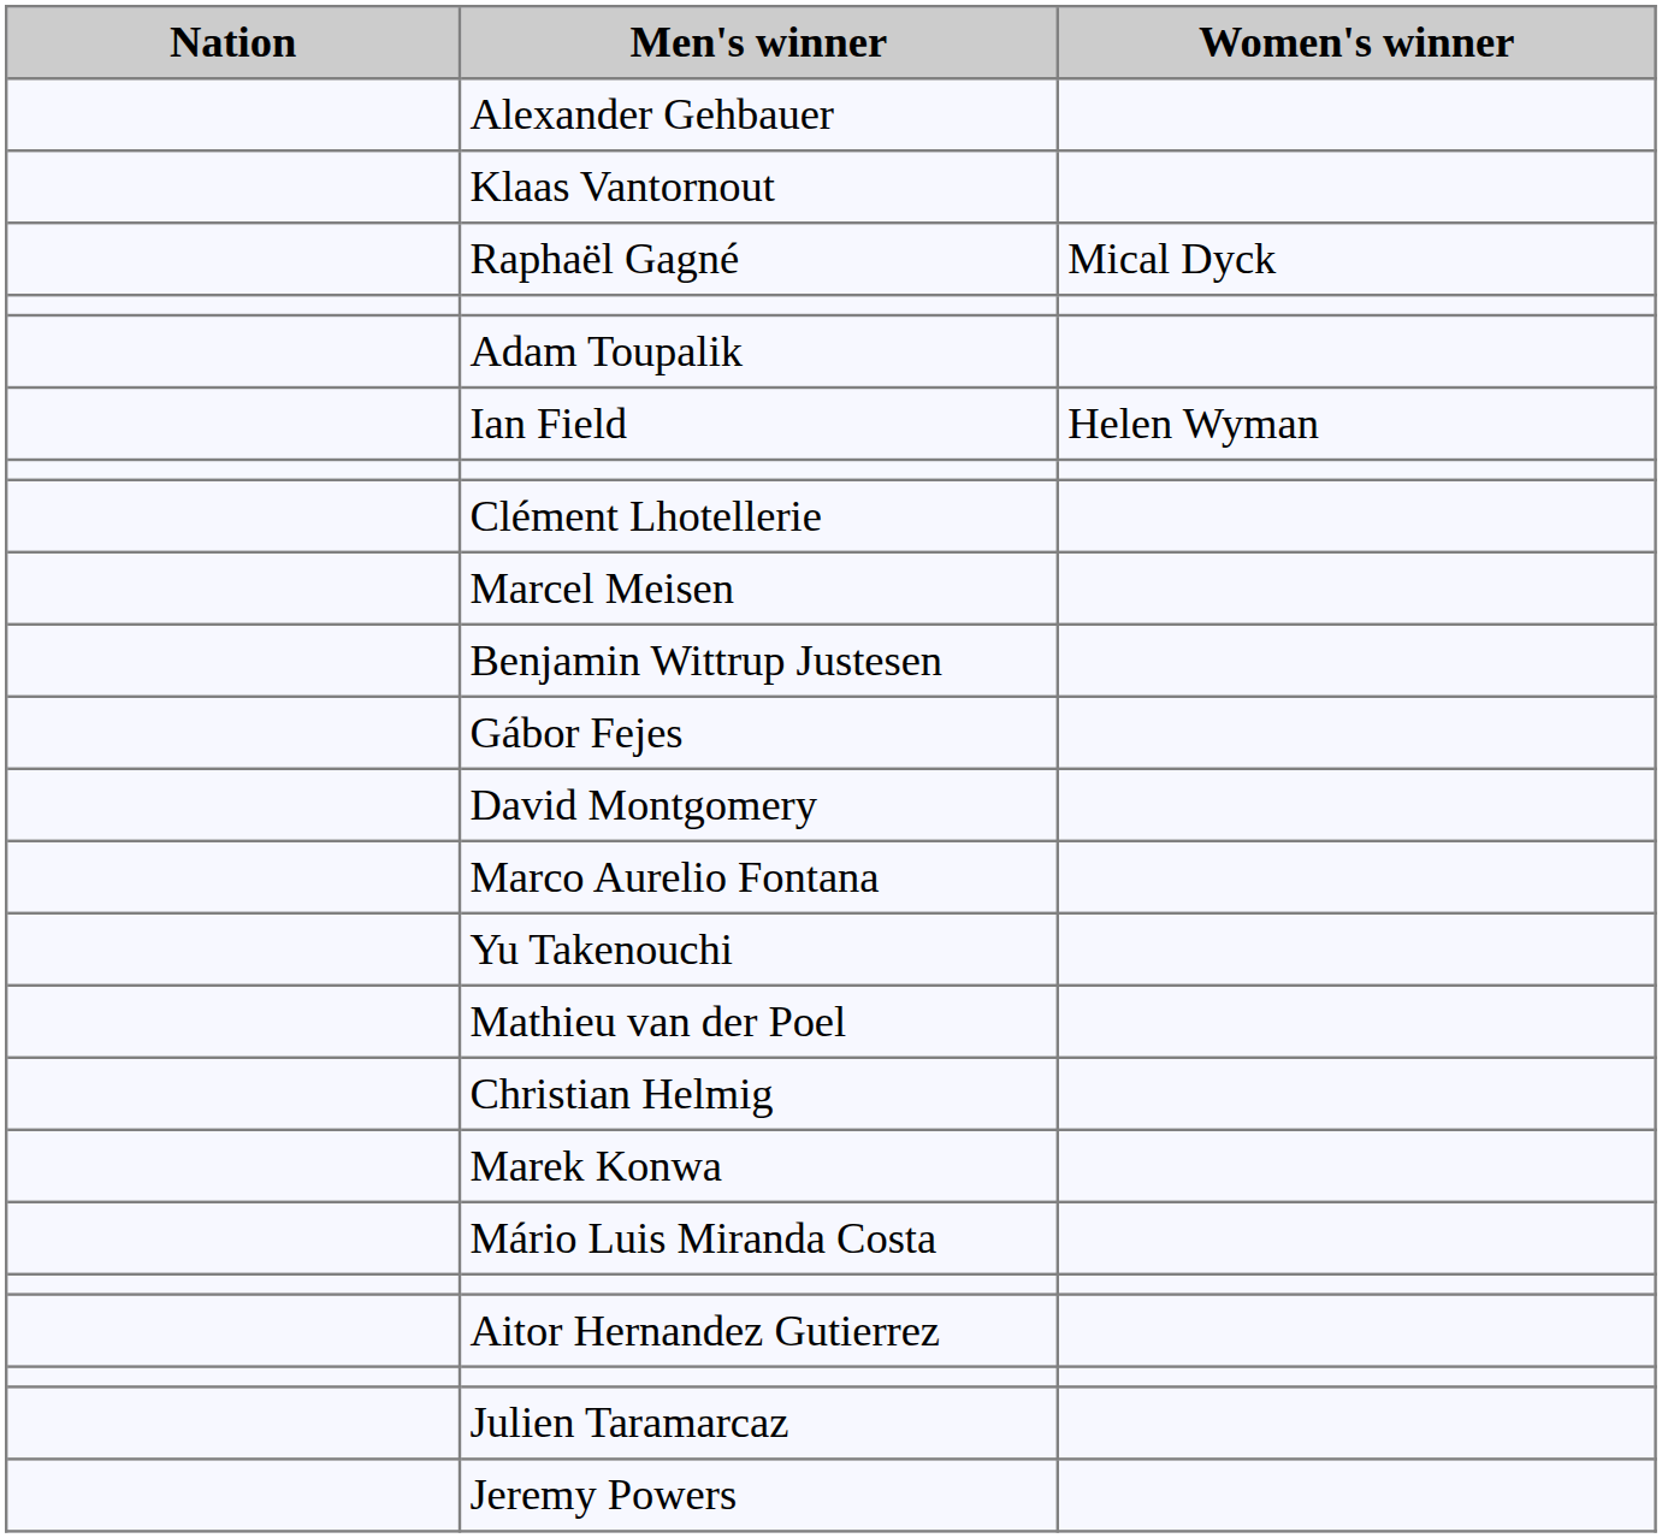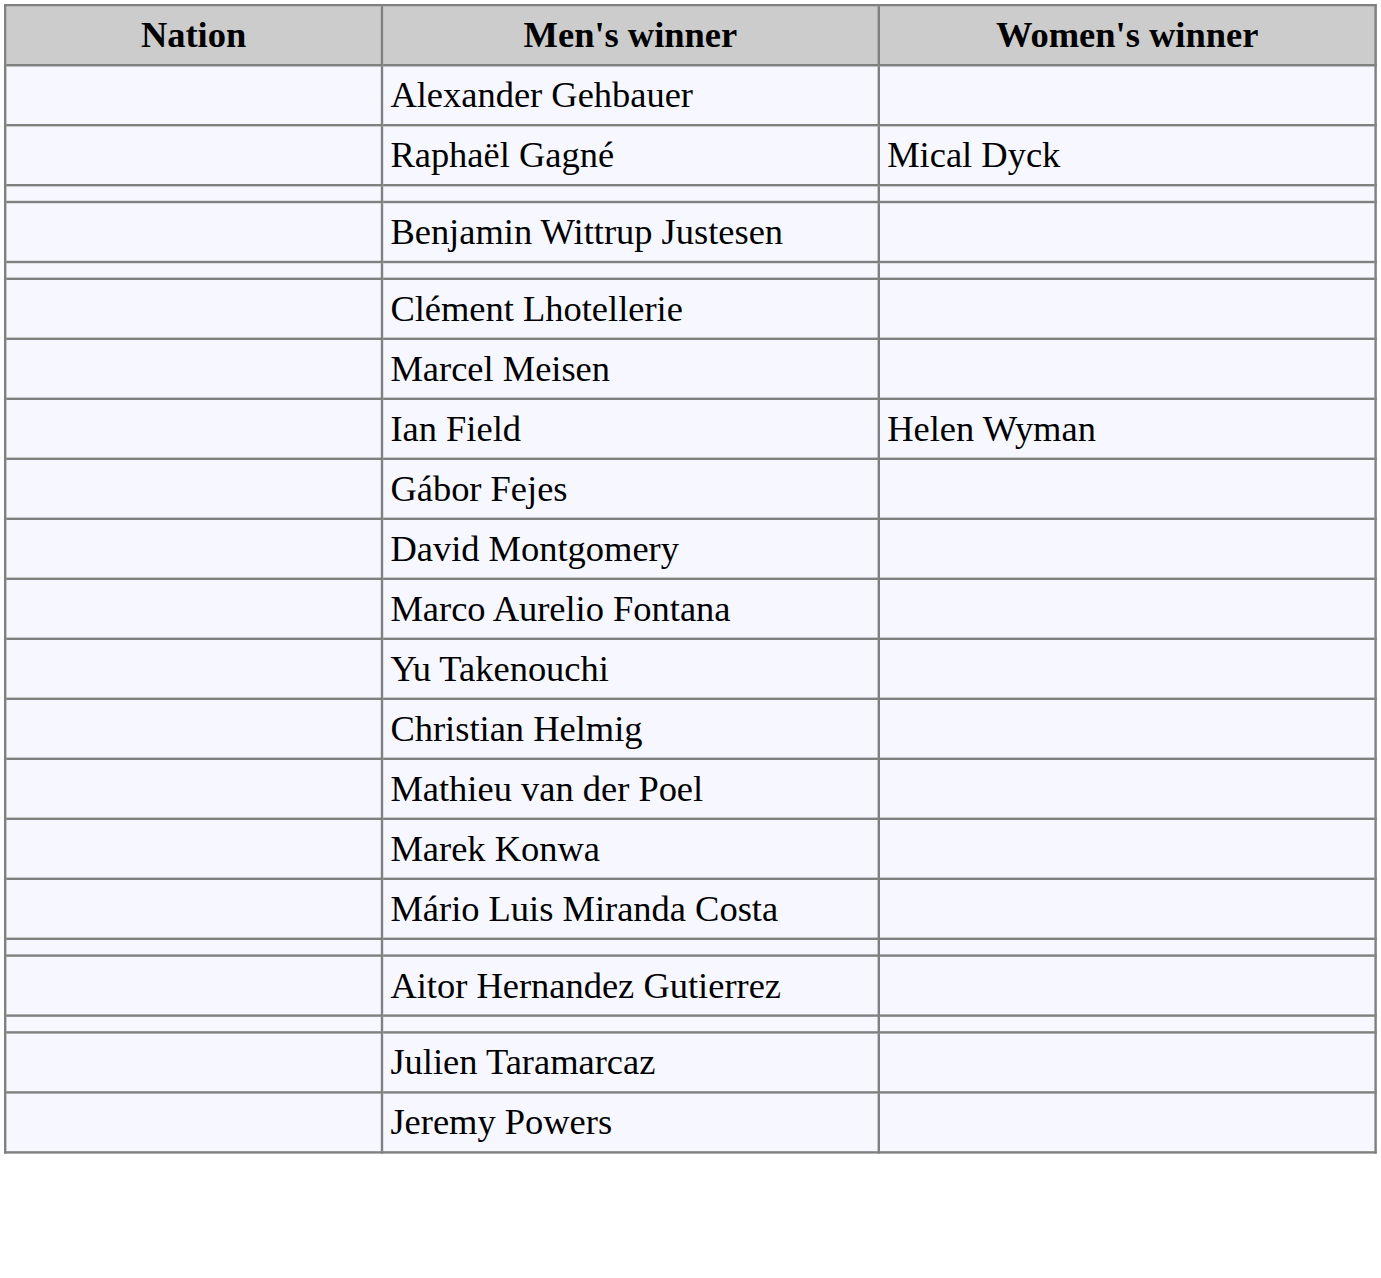 <table bgcolor="#f7f8ff" cellpadding="3" cellspacing="0" border="1" style="font-size: 95%; border: gray solid 1px; border-collapse: collapse;">
 <tr bgcolor="#CCCCCC">
 <td align="center" width="150"><strong>Nation</strong></td>
 <td align="center" width="200"><strong>Men's winner</strong></td>
 <td align="center" width="200"><strong>Women's winner</strong></td>
 </tr>
 <tr align="left">
 <td></td>
 <td>Alexander Gehbauer</td>
-<td></td>
-</tr>
-<tr align="left">
-<td></td>
-<td>Klaas Vantornout</td>
 <td></td>
 </tr>
 <tr align="left">
 <td></td>
 <td>Raphaël Gagné</td>
 <td>Mical Dyck</td>
 </tr>
 <tr align="left">
 <td></td>
 <td></td>
 <td></td>
 </tr>
 <tr align="left">
 <td></td>
-<td>Adam Toupalik</td>
+<td>Benjamin Wittrup Justesen</td>
 <td></td>
-</tr>
-<tr align="left">
-<td></td>
-<td>Ian Field</td>
-<td>Helen Wyman</td>
 </tr>
 <tr align="left">
 <td></td>
 <td></td>
 <td></td>
 </tr>
 <tr align="left">
 <td></td>
 <td>Clément Lhotellerie</td>
 <td></td>
 </tr>
 <tr align="left">
 <td></td>
 <td>Marcel Meisen</td>
 <td></td>
 </tr>
 <tr align="left">
 <td></td>
-<td>Benjamin Wittrup Justesen</td>
-<td></td>
+<td>Ian Field</td>
+<td>Helen Wyman</td>
 </tr>
 <tr align="left">
 <td></td>
 <td>Gábor Fejes</td>
 <td></td>
 </tr>
 <tr align="left">
 <td></td>
 <td>David Montgomery</td>
 <td></td>
 </tr>
 <tr align="left">
 <td></td>
 <td>Marco Aurelio Fontana</td>
 <td></td>
 </tr>
 <tr align="left">
 <td></td>
 <td>Yu Takenouchi</td>
 <td></td>
 </tr>
 <tr align="left">
 <td></td>
-<td>Mathieu van der Poel</td>
+<td>Christian Helmig</td>
 <td></td>
 </tr>
 <tr align="left">
 <td></td>
-<td>Christian Helmig</td>
+<td>Mathieu van der Poel</td>
 <td></td>
 </tr>
 <tr align="left">
 <td></td>
 <td>Marek Konwa</td>
 <td></td>
 </tr>
 <tr align="left">
 <td></td>
 <td>Mário Luis Miranda Costa</td>
 <td></td>
 </tr>
 <tr align="left">
 <td></td>
 <td></td>
 <td></td>
 </tr>
 <tr align="left">
 <td></td>
 <td>Aitor Hernandez Gutierrez</td>
 <td></td>
 </tr>
 <tr align="left">
 <td></td>
 <td></td>
 <td></td>
 </tr>
 <tr align="left">
 <td></td>
 <td>Julien Taramarcaz</td>
 <td></td>
 </tr>
 <tr align="left">
 <td></td>
 <td>Jeremy Powers</td>
 <td></td>
 </tr>
 </table>
